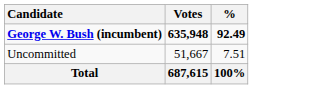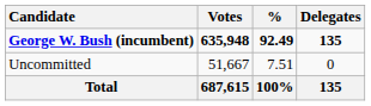 <table class="wikitable sortable plainrowheaders" style="text-align:right;">
 <tr>
 <th style="text-align:left;">Candidate</th>
 <th>Votes</th>
 <th>%</th>
+<th>Delegates</th>
 </tr>
 <tr>
 <td style="text-align:left;"><strong><a href='#'>George W. Bush</a></strong> <strong>(incumbent)</strong></td>
 <td><strong>635,948</strong></td>
 <td><strong>92.49</strong></td>
+<td style="text-align:center;"><strong>135</strong></td>
 </tr>
 <tr>
 <td style="text-align:left;">Uncommitted</td>
 <td>51,667</td>
 <td>7.51</td>
+<td style="text-align:center;">0</td>
 </tr>
 <tr class="sortbottom">
 <th>Total</th>
 <th>687,615</th>
 <th>100%</th>
+<th>135</th>
 </tr>
 </table>
